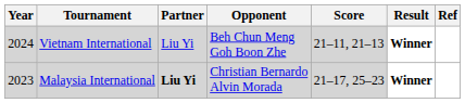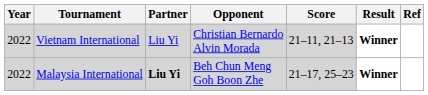 <table class="sortable wikitable" style="font-size: 90%">
 <tr>
 <th>Year</th>
 <th>Tournament</th>
 <th>Partner</th>
 <th>Opponent</th>
 <th>Score</th>
 <th>Result</th>
 <th>Ref</th>
 </tr>
 <tr style="background:#D5D5D5">
-<td align="center">2024</td>
+<td align="center">2022</td>
 <td align="left"><a href='#'>Vietnam International</a></td>
 <td align="left"> <a href='#'>Liu Yi</a></td>
-<td align="left"> <a href='#'>Beh Chun Meng</a><br> <a href='#'>Goh Boon Zhe</a></td>
+<td align="left"> <a href='#'>Christian Bernardo</a><br> <a href='#'>Alvin Morada</a></td>
 <td align="left">21–11, 21–13</td>
 <td style="text-align:left; background:white"> <strong>Winner</strong></td>
 <td align="center"; bgcolor="white"></td>
 </tr>
 <tr style="background:#D5D5D5">
-<td align="center">2023</td>
+<td align="center">2022</td>
 <td align="left"><a href='#'>Malaysia International</a></td>
 <td align="left"><strong> Liu Yi</strong></td>
-<td align="left"> <a href='#'>Christian Bernardo</a><br> <a href='#'>Alvin Morada</a></td>
+<td align="left"> <a href='#'>Beh Chun Meng</a><br> <a href='#'>Goh Boon Zhe</a></td>
 <td align="left">21–17, 25–23</td>
 <td style="text-align:left; background:white"> <strong>Winner</strong></td>
 <td align="center"; bgcolor="white"></td>
 </tr>
 </table>
